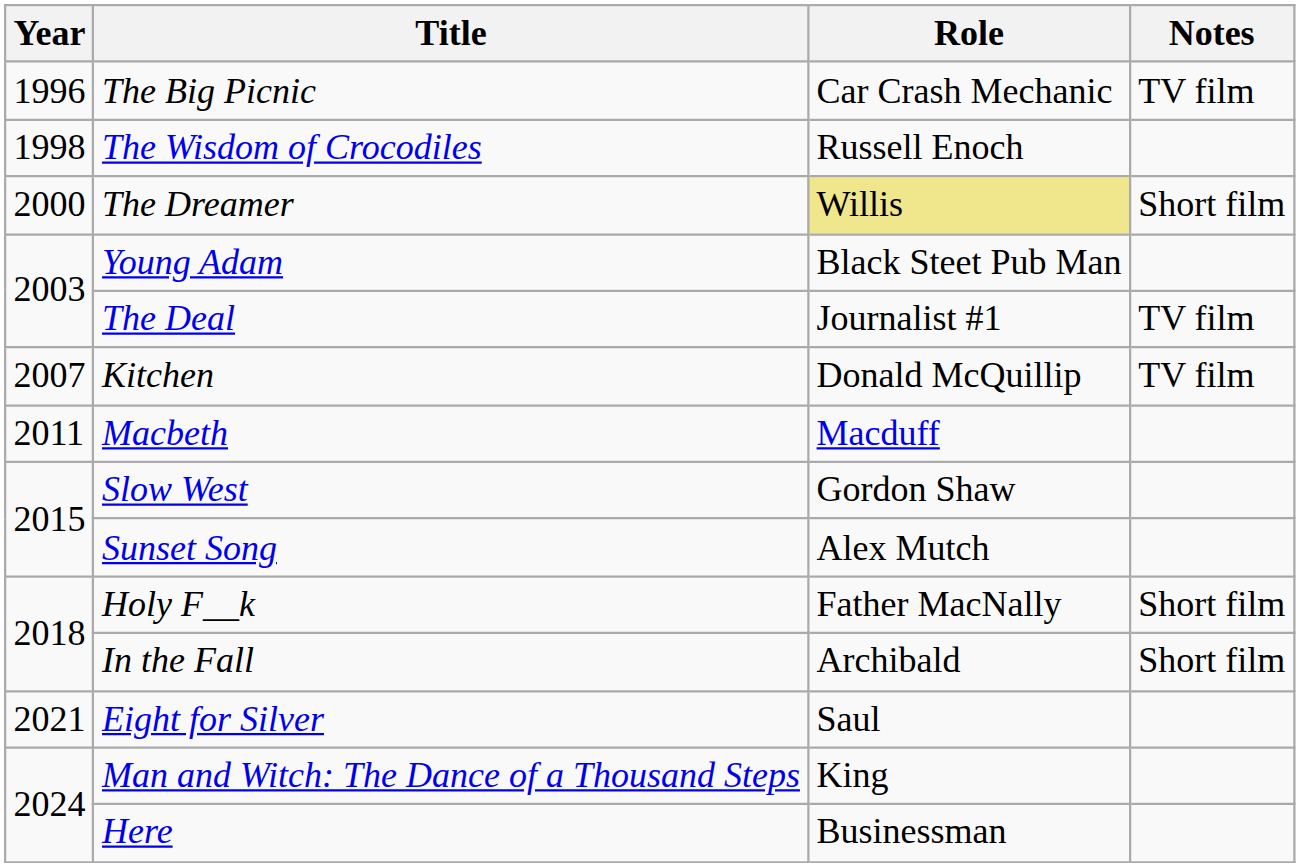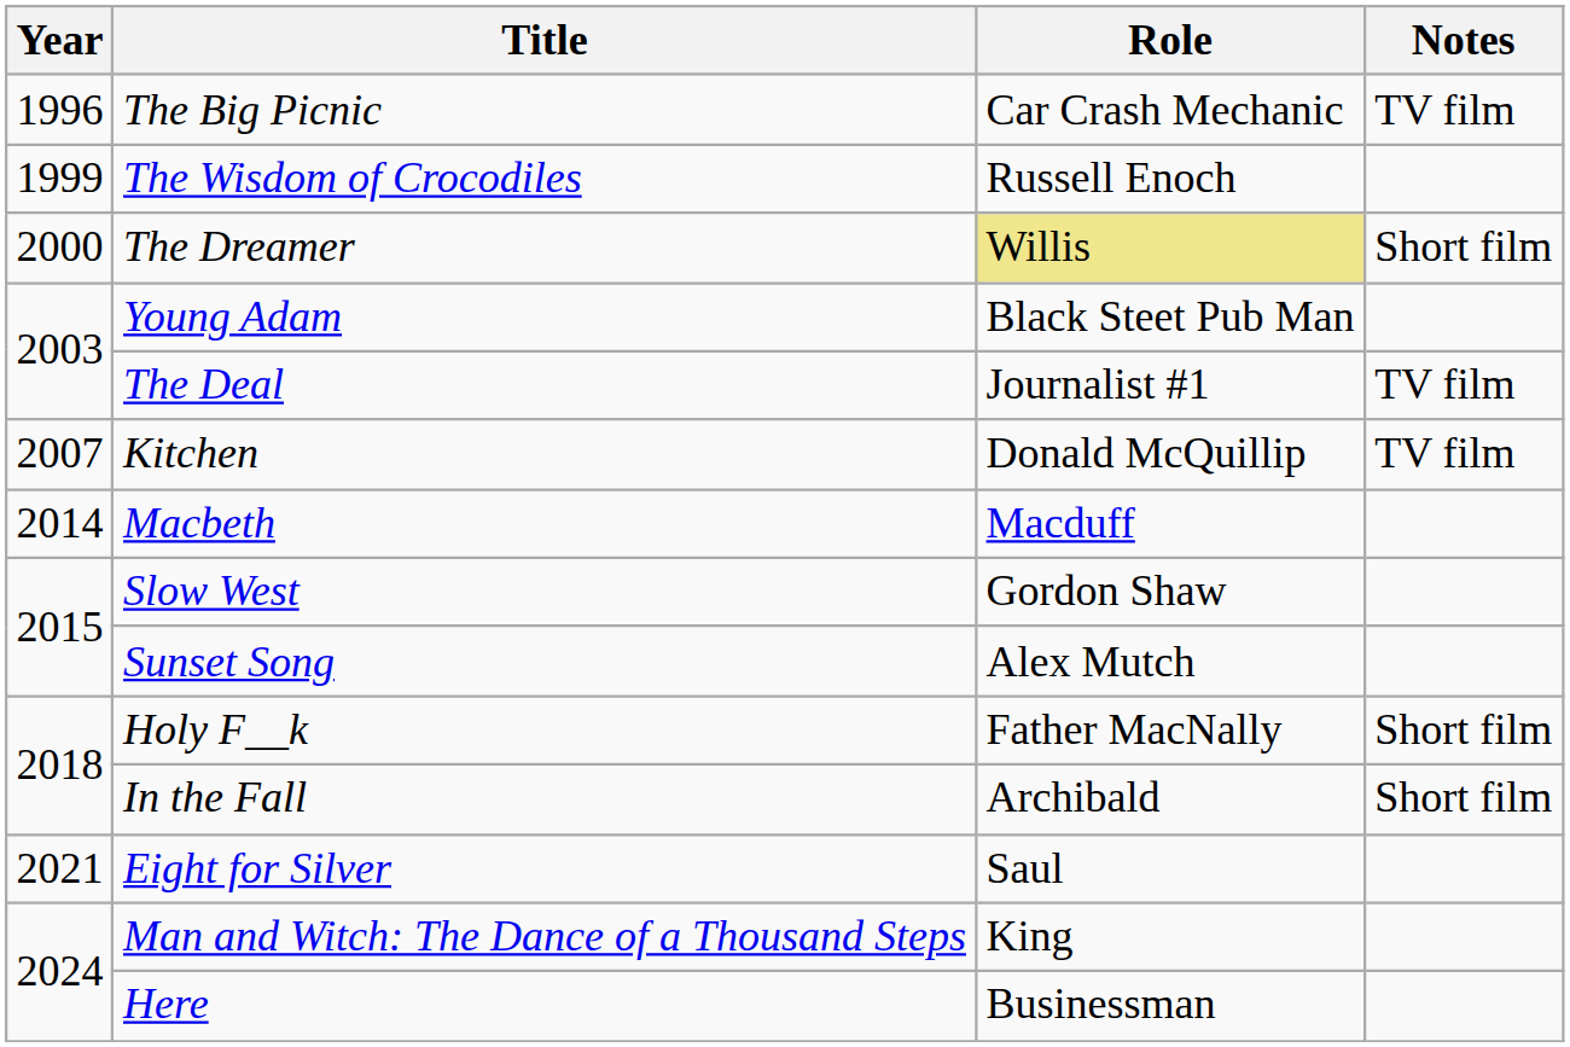 <table class="wikitable sortable">
 <tr>
 <th>Year</th>
 <th>Title</th>
 <th>Role</th>
 <th class="unsortable">Notes</th>
 </tr>
 <tr>
 <td>1996</td>
 <td><em>The Big Picnic</em></td>
 <td>Car Crash Mechanic</td>
 <td>TV film</td>
 </tr>
 <tr>
-<td>1998</td>
+<td>1999</td>
 <td><em><a href='#'>The Wisdom of Crocodiles</a></em></td>
 <td>Russell Enoch</td>
 <td></td>
 </tr>
 <tr>
 <td>2000</td>
 <td><em>The Dreamer</em></td>
 <td style="background: khaki;">Willis</td>
 <td>Short film</td>
 </tr>
 <tr>
 <td rowspan="2">2003</td>
 <td><em><a href='#'>Young Adam</a></em></td>
 <td>Black Steet Pub Man</td>
 <td></td>
 </tr>
 <tr>
 <td><em><a href='#'>The Deal</a></em></td>
 <td>Journalist #1</td>
 <td>TV film</td>
 </tr>
 <tr>
 <td>2007</td>
 <td><em>Kitchen</em></td>
 <td>Donald McQuillip</td>
 <td>TV film</td>
 </tr>
 <tr>
-<td>2011</td>
+<td>2014</td>
 <td><em><a href='#'>Macbeth</a></em></td>
 <td><a href='#'>Macduff</a></td>
 <td></td>
 </tr>
 <tr>
 <td rowspan="2">2015</td>
 <td><em><a href='#'>Slow West</a></em></td>
 <td>Gordon Shaw</td>
 <td></td>
 </tr>
 <tr>
 <td><em><a href='#'>Sunset Song</a></em></td>
 <td>Alex Mutch</td>
 <td></td>
 </tr>
 <tr>
 <td rowspan="2">2018</td>
 <td><em>Holy F__k</em></td>
 <td>Father MacNally</td>
 <td>Short film</td>
 </tr>
 <tr>
 <td><em>In the Fall</em></td>
 <td>Archibald</td>
 <td>Short film</td>
 </tr>
 <tr>
 <td>2021</td>
 <td><em><a href='#'>Eight for Silver</a></em></td>
 <td>Saul</td>
 <td></td>
 </tr>
 <tr>
 <td rowspan="2">2024</td>
 <td><em><a href='#'>Man and Witch: The Dance of a Thousand Steps</a></em></td>
 <td>King</td>
 <td></td>
 </tr>
 <tr>
 <td><em><a href='#'>Here</a></em></td>
 <td>Businessman</td>
 <td></td>
 </tr>
 </table>
